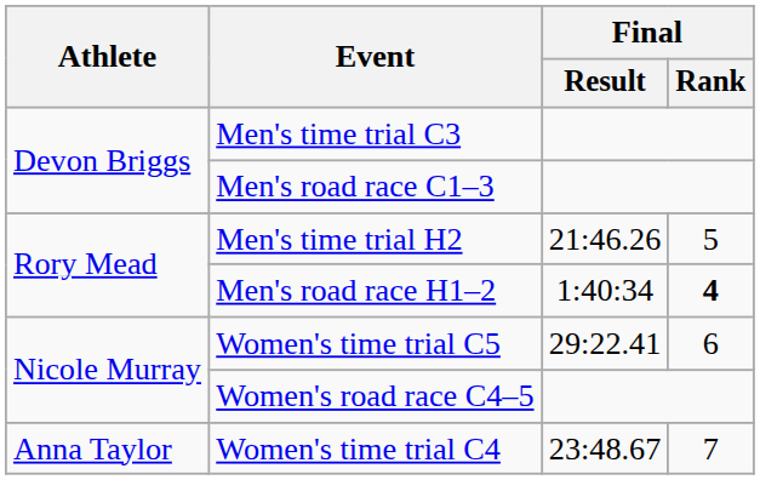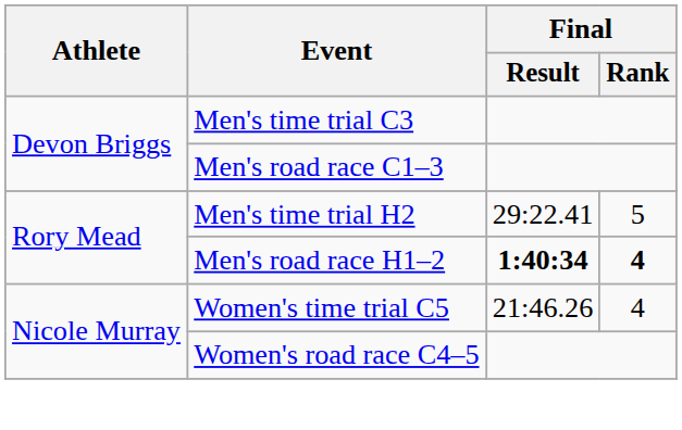 <table class="wikitable" style="font-size:90%;text-align:center;">
 <tr>
 <th rowspan="2">Athlete</th>
 <th rowspan="2">Event</th>
 <th colspan="2">Final</th>
 </tr>
 <tr style="font-size:95%">
 <th>Result</th>
 <th>Rank</th>
 </tr>
 <tr>
 <td style="text-align:left;" rowspan=2><a href='#'>Devon Briggs</a></td>
 <td style="text-align:left;"><a href='#'>Men's time trial C3</a></td>
 <td colspan=2></td>
 </tr>
 <tr>
 <td style="text-align:left;"><a href='#'>Men's road race C1–3</a></td>
 <td colspan=2></td>
 </tr>
 <tr>
 <td style="text-align:left;" rowspan=2><a href='#'>Rory Mead</a></td>
 <td style="text-align:left;"><a href='#'>Men's time trial H2</a></td>
-<td>21:46.26</td>
+<td>29:22.41</td>
 <td>5</td>
 </tr>
 <tr>
 <td style="text-align:left;"><a href='#'>Men's road race H1–2</a></td>
-<td>1:40:34</td>
+<td><strong>1:40:34</strong></td>
 <td><strong>4</strong></td>
 </tr>
 <tr>
 <td style="text-align:left;" rowspan=2><a href='#'>Nicole Murray</a></td>
 <td style="text-align:left;"><a href='#'>Women's time trial C5</a></td>
-<td>29:22.41</td>
-<td>6</td>
+<td>21:46.26</td>
+<td>4</td>
 </tr>
 <tr>
 <td style="text-align:left;"><a href='#'>Women's road race C4–5</a></td>
 <td colspan=2></td>
 </tr>
-<tr>
-<td style="text-align:left;"><a href='#'>Anna Taylor</a></td>
-<td style="text-align:left;"><a href='#'>Women's time trial C4</a></td>
-<td>23:48.67</td>
-<td>7</td>
-</tr>
 </table>
